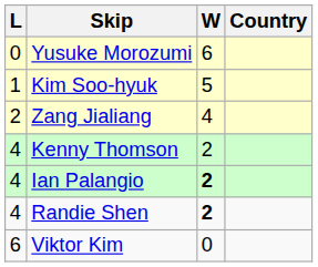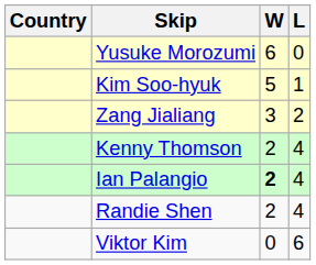 <table class=wikitable>
 <tr>
-<th>L</th>
+<th>Country</th>
 <th>Skip</th>
 <th>W</th>
-<th>Country</th>
+<th>L</th>
 </tr>
 <tr bgcolor=#ffffcc>
-<td>0</td>
+<td></td>
 <td><a href='#'>Yusuke Morozumi</a></td>
 <td>6</td>
-<td></td>
+<td>0</td>
 </tr>
 <tr bgcolor=#ffffcc>
-<td>1</td>
+<td></td>
 <td><a href='#'>Kim Soo-hyuk</a></td>
 <td>5</td>
-<td></td>
+<td>1</td>
 </tr>
 <tr bgcolor=#ffffcc>
+<td></td>
+<td><a href='#'>Zang Jialiang</a></td>
+<td>3</td>
 <td>2</td>
-<td><a href='#'>Zang Jialiang</a></td>
-<td>4</td>
-<td></td>
 </tr>
 <tr bgcolor=#ccffcc>
-<td>4</td>
+<td></td>
 <td><a href='#'>Kenny Thomson</a></td>
 <td>2</td>
-<td></td>
+<td>4</td>
 </tr>
 <tr bgcolor=#ccffcc>
-<td>4</td>
+<td></td>
 <td><a href='#'>Ian Palangio</a></td>
 <td><strong>2</strong></td>
-<td></td>
+<td>4</td>
 </tr>
 <tr>
+<td></td>
+<td><a href='#'>Randie Shen</a></td>
+<td>2</td>
 <td>4</td>
-<td><a href='#'>Randie Shen</a></td>
-<td><strong>2</strong></td>
-<td></td>
 </tr>
 <tr>
-<td>6</td>
+<td></td>
 <td><a href='#'>Viktor Kim</a></td>
 <td>0</td>
-<td></td>
+<td>6</td>
 </tr>
 </table>
